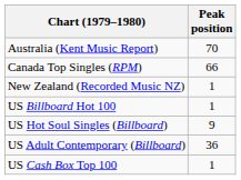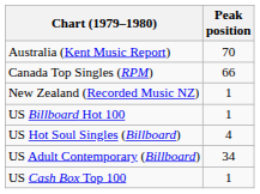 <table class="wikitable sortable">
 <tr>
 <th>Chart (1979–1980)</th>
 <th>Peak<br>position</th>
 </tr>
 <tr>
 <td>Australia (<a href='#'>Kent Music Report</a>)</td>
 <td style="text-align:center;">70</td>
 </tr>
 <tr>
 <td>Canada Top Singles (<em><a href='#'>RPM</a></em>)</td>
 <td style="text-align:center;">66</td>
 </tr>
 <tr>
 <td>New Zealand (<a href='#'>Recorded Music NZ</a>)</td>
 <td style="text-align:center;">1</td>
 </tr>
 <tr>
 <td>US <a href='#'><em>Billboard</em> Hot 100</a></td>
 <td style="text-align:center;">1</td>
 </tr>
 <tr>
 <td>US <a href='#'>Hot Soul Singles</a> (<em><a href='#'>Billboard</a></em>)</td>
-<td style="text-align:center;">9</td>
+<td style="text-align:center;">4</td>
 </tr>
 <tr>
 <td>US <a href='#'>Adult Contemporary</a> (<em><a href='#'>Billboard</a></em>)</td>
-<td align="center">36</td>
+<td align="center">34</td>
 </tr>
 <tr>
 <td>US <a href='#'><em>Cash Box</em> Top 100</a></td>
 <td style="text-align:center;">1</td>
 </tr>
 </table>
